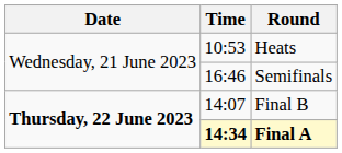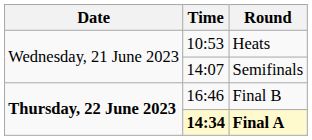 <table class="wikitable">
 <tr>
 <th>Date</th>
 <th>Time</th>
 <th>Round</th>
 </tr>
 <tr>
 <td rowspan=2>Wednesday, 21 June 2023</td>
 <td>10:53</td>
 <td>Heats</td>
 </tr>
 <tr>
-<td>16:46</td>
+<td>14:07</td>
 <td>Semifinals</td>
 </tr>
 <tr>
 <td rowspan=2><strong>Thursday, 22 June 2023</strong></td>
-<td>14:07</td>
+<td>16:46</td>
 <td>Final B</td>
 </tr>
 <tr>
 <td style=background:lemonchiffon><strong>14:34</strong></td>
 <td style=background:lemonchiffon><strong>Final A</strong></td>
 </tr>
 </table>
